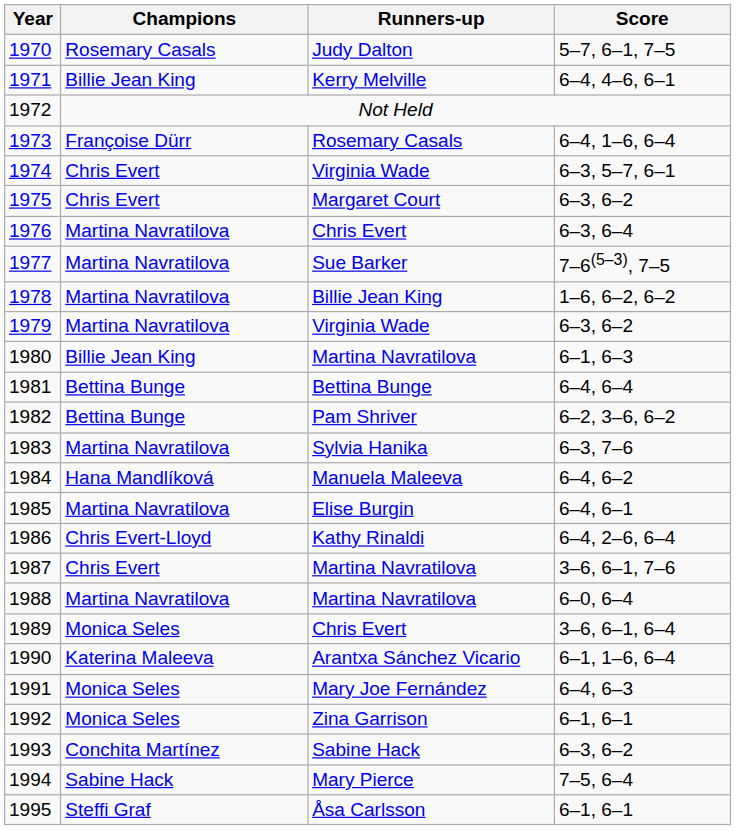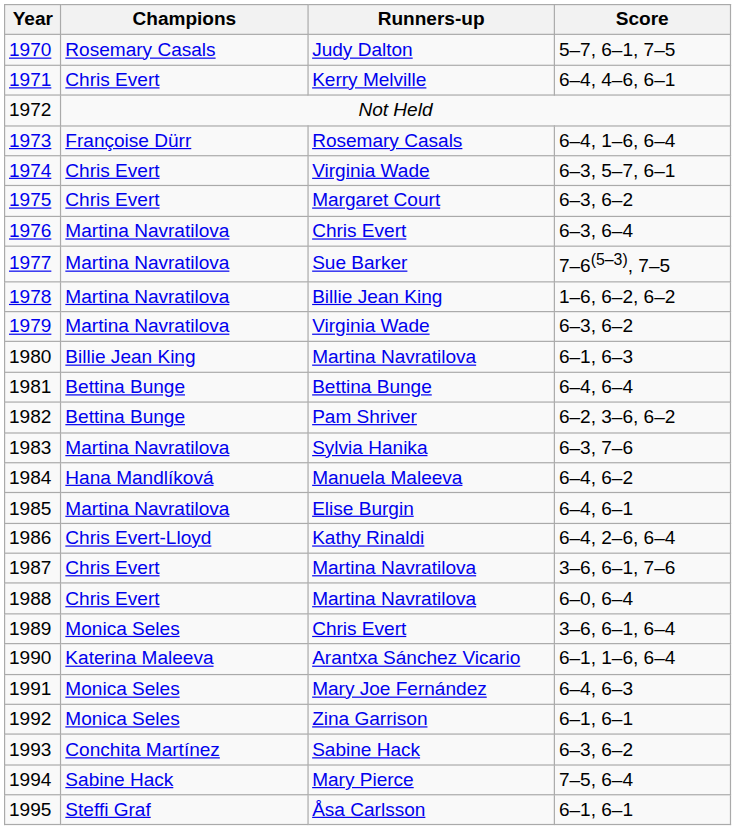 <table class="wikitable">
 <tr>
 <th style="width:40px">Year</th>
 <th style="width:200px">Champions</th>
 <th style="width:200px">Runners-up</th>
 <th style="width:140px" class="unsortable">Score</th>
 </tr>
 <tr>
 <td><a href='#'>1970</a></td>
 <td> <a href='#'>Rosemary Casals</a></td>
 <td> <a href='#'>Judy Dalton</a></td>
 <td>5–7, 6–1, 7–5</td>
 </tr>
 <tr>
 <td><a href='#'>1971</a></td>
-<td> <a href='#'>Billie Jean King</a></td>
+<td> <a href='#'>Chris Evert</a></td>
 <td> <a href='#'>Kerry Melville</a></td>
 <td>6–4, 4–6, 6–1</td>
 </tr>
 <tr>
 <td>1972</td>
 <td colspan=3 align=center><em>Not Held</em></td>
 </tr>
 <tr>
 <td><a href='#'>1973</a></td>
 <td> <a href='#'>Françoise Dürr</a></td>
 <td> <a href='#'>Rosemary Casals</a></td>
 <td>6–4, 1–6, 6–4</td>
 </tr>
 <tr>
 <td><a href='#'>1974</a></td>
 <td> <a href='#'>Chris Evert</a></td>
 <td> <a href='#'>Virginia Wade</a></td>
 <td>6–3, 5–7, 6–1</td>
 </tr>
 <tr>
 <td><a href='#'>1975</a></td>
 <td> <a href='#'>Chris Evert</a></td>
 <td> <a href='#'>Margaret Court</a></td>
 <td>6–3, 6–2</td>
 </tr>
 <tr>
 <td><a href='#'>1976</a></td>
 <td> <a href='#'>Martina Navratilova</a></td>
 <td> <a href='#'>Chris Evert</a></td>
 <td>6–3, 6–4</td>
 </tr>
 <tr>
 <td><a href='#'>1977</a></td>
 <td> <a href='#'>Martina Navratilova</a></td>
 <td> <a href='#'>Sue Barker</a></td>
 <td>7–6<sup>(5–3)</sup>, 7–5</td>
 </tr>
 <tr>
 <td><a href='#'>1978</a></td>
 <td> <a href='#'>Martina Navratilova</a></td>
 <td> <a href='#'>Billie Jean King</a></td>
 <td>1–6, 6–2, 6–2</td>
 </tr>
 <tr>
 <td><a href='#'>1979</a></td>
 <td> <a href='#'>Martina Navratilova</a></td>
 <td> <a href='#'>Virginia Wade</a></td>
 <td>6–3, 6–2</td>
 </tr>
 <tr>
 <td>1980</td>
 <td> <a href='#'>Billie Jean King</a></td>
 <td> <a href='#'>Martina Navratilova</a></td>
 <td>6–1, 6–3</td>
 </tr>
 <tr>
 <td>1981</td>
 <td> <a href='#'>Bettina Bunge</a></td>
 <td> <a href='#'>Bettina Bunge</a></td>
 <td>6–4, 6–4</td>
 </tr>
 <tr>
 <td>1982</td>
 <td> <a href='#'>Bettina Bunge</a></td>
 <td> <a href='#'>Pam Shriver</a></td>
 <td>6–2, 3–6, 6–2</td>
 </tr>
 <tr>
 <td>1983</td>
 <td> <a href='#'>Martina Navratilova</a></td>
 <td> <a href='#'>Sylvia Hanika</a></td>
 <td>6–3, 7–6</td>
 </tr>
 <tr>
 <td>1984</td>
 <td> <a href='#'>Hana Mandlíková</a></td>
 <td> <a href='#'>Manuela Maleeva</a></td>
 <td>6–4, 6–2</td>
 </tr>
 <tr>
 <td>1985</td>
 <td> <a href='#'>Martina Navratilova</a></td>
 <td> <a href='#'>Elise Burgin</a></td>
 <td>6–4, 6–1</td>
 </tr>
 <tr>
 <td>1986</td>
 <td> <a href='#'>Chris Evert-Lloyd</a></td>
 <td> <a href='#'>Kathy Rinaldi</a></td>
 <td>6–4, 2–6, 6–4</td>
 </tr>
 <tr>
 <td>1987</td>
 <td> <a href='#'>Chris Evert</a></td>
 <td> <a href='#'>Martina Navratilova</a></td>
 <td>3–6, 6–1, 7–6</td>
 </tr>
 <tr>
 <td>1988</td>
-<td> <a href='#'>Martina Navratilova</a></td>
+<td> <a href='#'>Chris Evert</a></td>
 <td> <a href='#'>Martina Navratilova</a></td>
 <td>6–0, 6–4</td>
 </tr>
 <tr>
 <td>1989</td>
 <td> <a href='#'>Monica Seles</a></td>
 <td> <a href='#'>Chris Evert</a></td>
 <td>3–6, 6–1, 6–4</td>
 </tr>
 <tr>
 <td>1990</td>
 <td> <a href='#'>Katerina Maleeva</a></td>
 <td> <a href='#'>Arantxa Sánchez Vicario</a></td>
 <td>6–1, 1–6, 6–4</td>
 </tr>
 <tr>
 <td>1991</td>
 <td> <a href='#'>Monica Seles</a></td>
 <td> <a href='#'>Mary Joe Fernández</a></td>
 <td>6–4, 6–3</td>
 </tr>
 <tr>
 <td>1992</td>
 <td> <a href='#'>Monica Seles</a></td>
 <td> <a href='#'>Zina Garrison</a></td>
 <td>6–1, 6–1</td>
 </tr>
 <tr>
 <td>1993</td>
 <td> <a href='#'>Conchita Martínez</a></td>
 <td> <a href='#'>Sabine Hack</a></td>
 <td>6–3, 6–2</td>
 </tr>
 <tr>
 <td>1994</td>
 <td> <a href='#'>Sabine Hack</a></td>
 <td> <a href='#'>Mary Pierce</a></td>
 <td>7–5, 6–4</td>
 </tr>
 <tr>
 <td>1995</td>
 <td> <a href='#'>Steffi Graf</a></td>
 <td> <a href='#'>Åsa Carlsson</a></td>
 <td>6–1, 6–1</td>
 </tr>
 </table>
